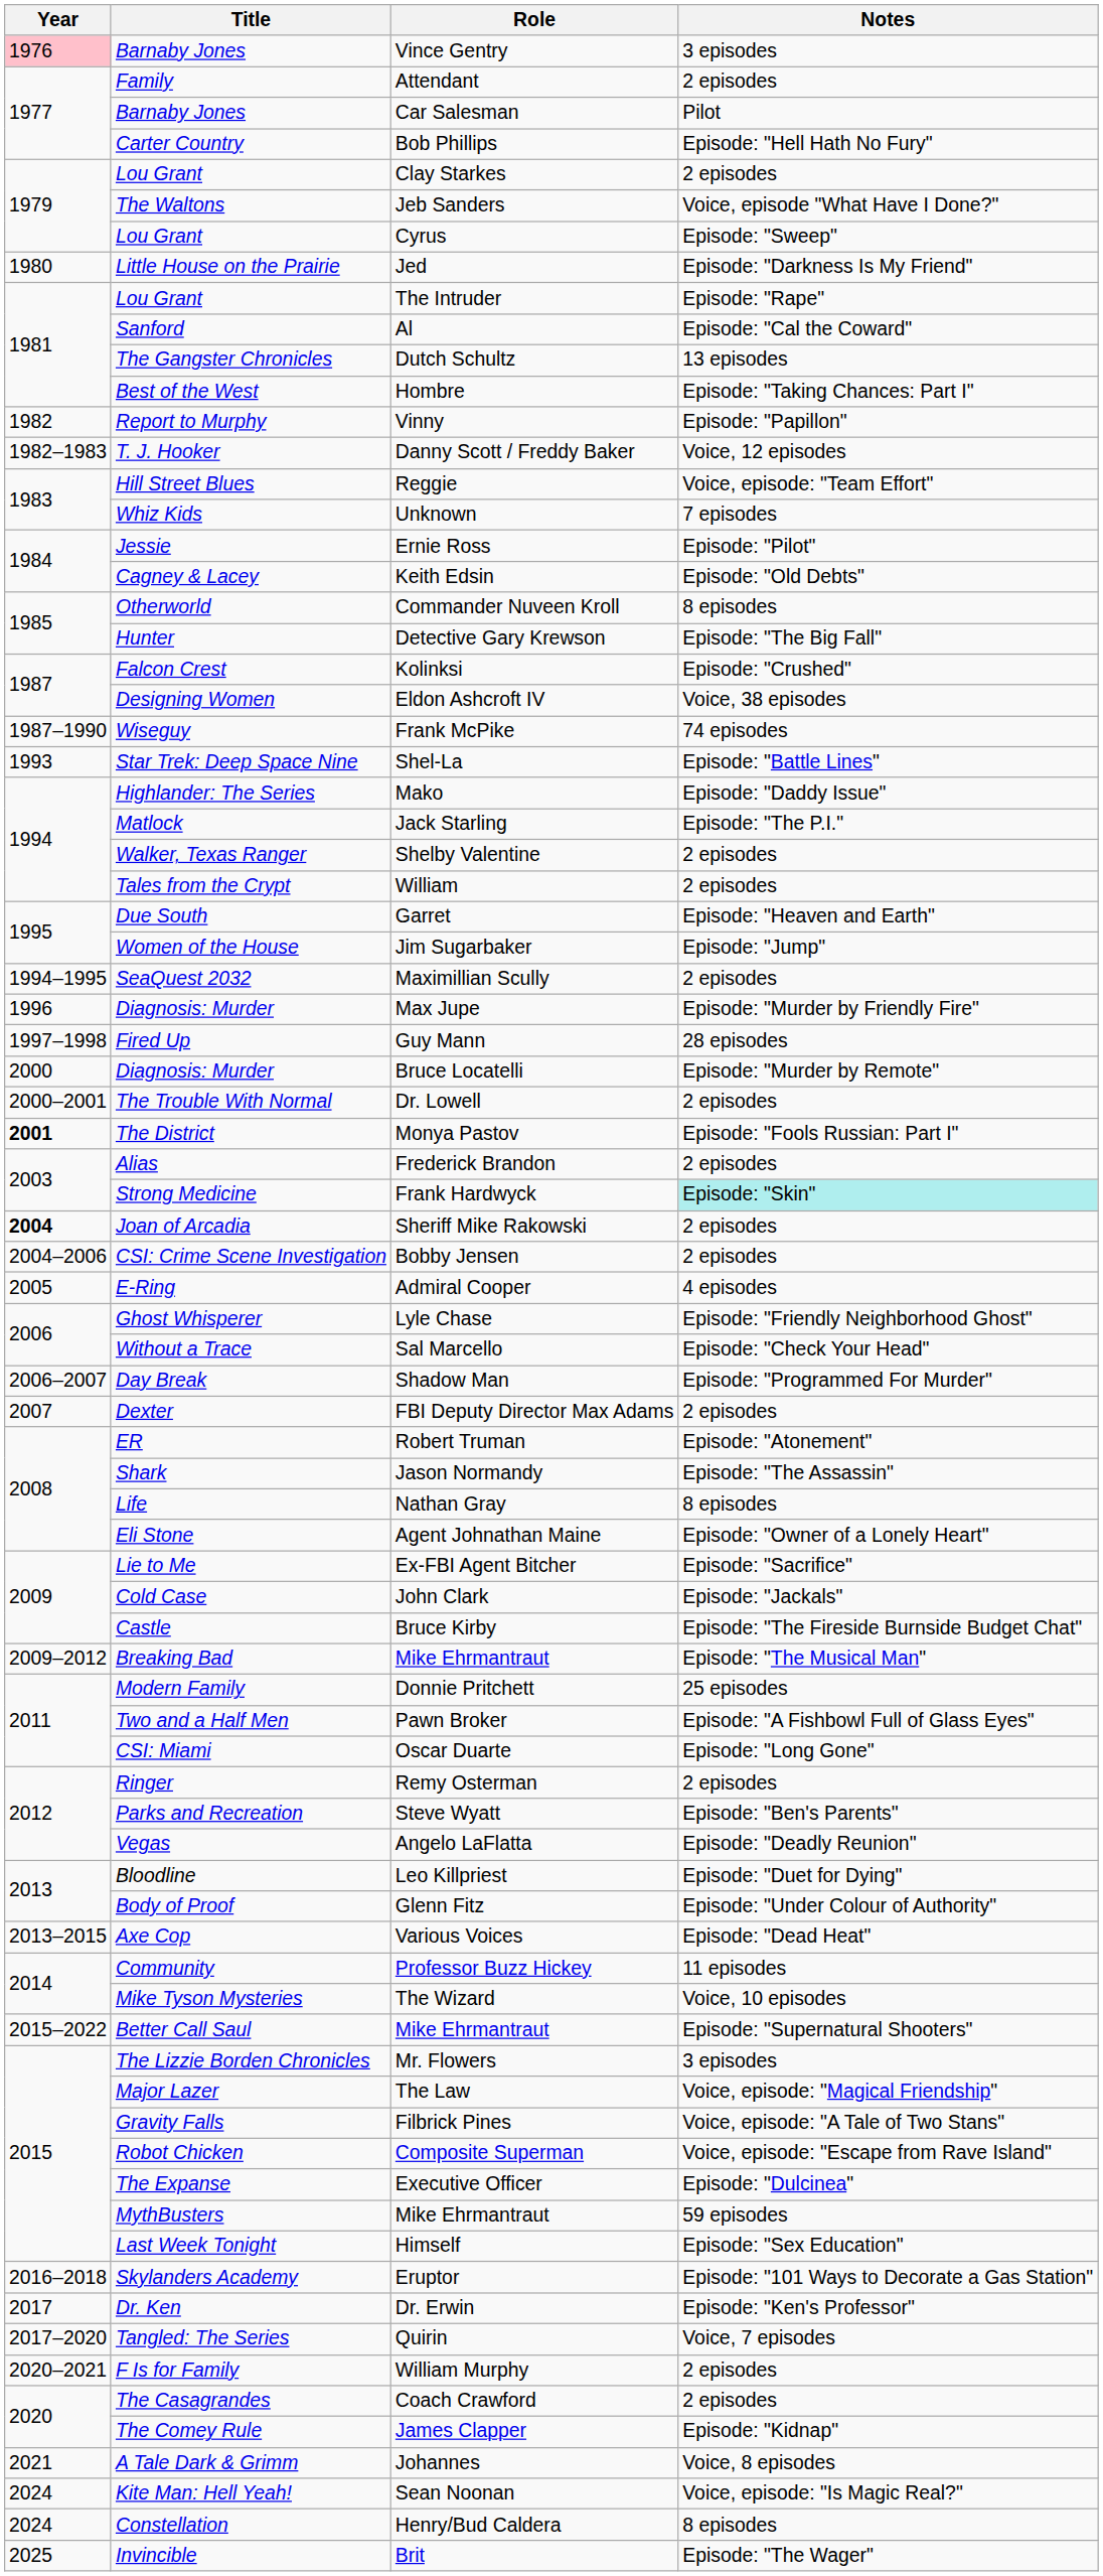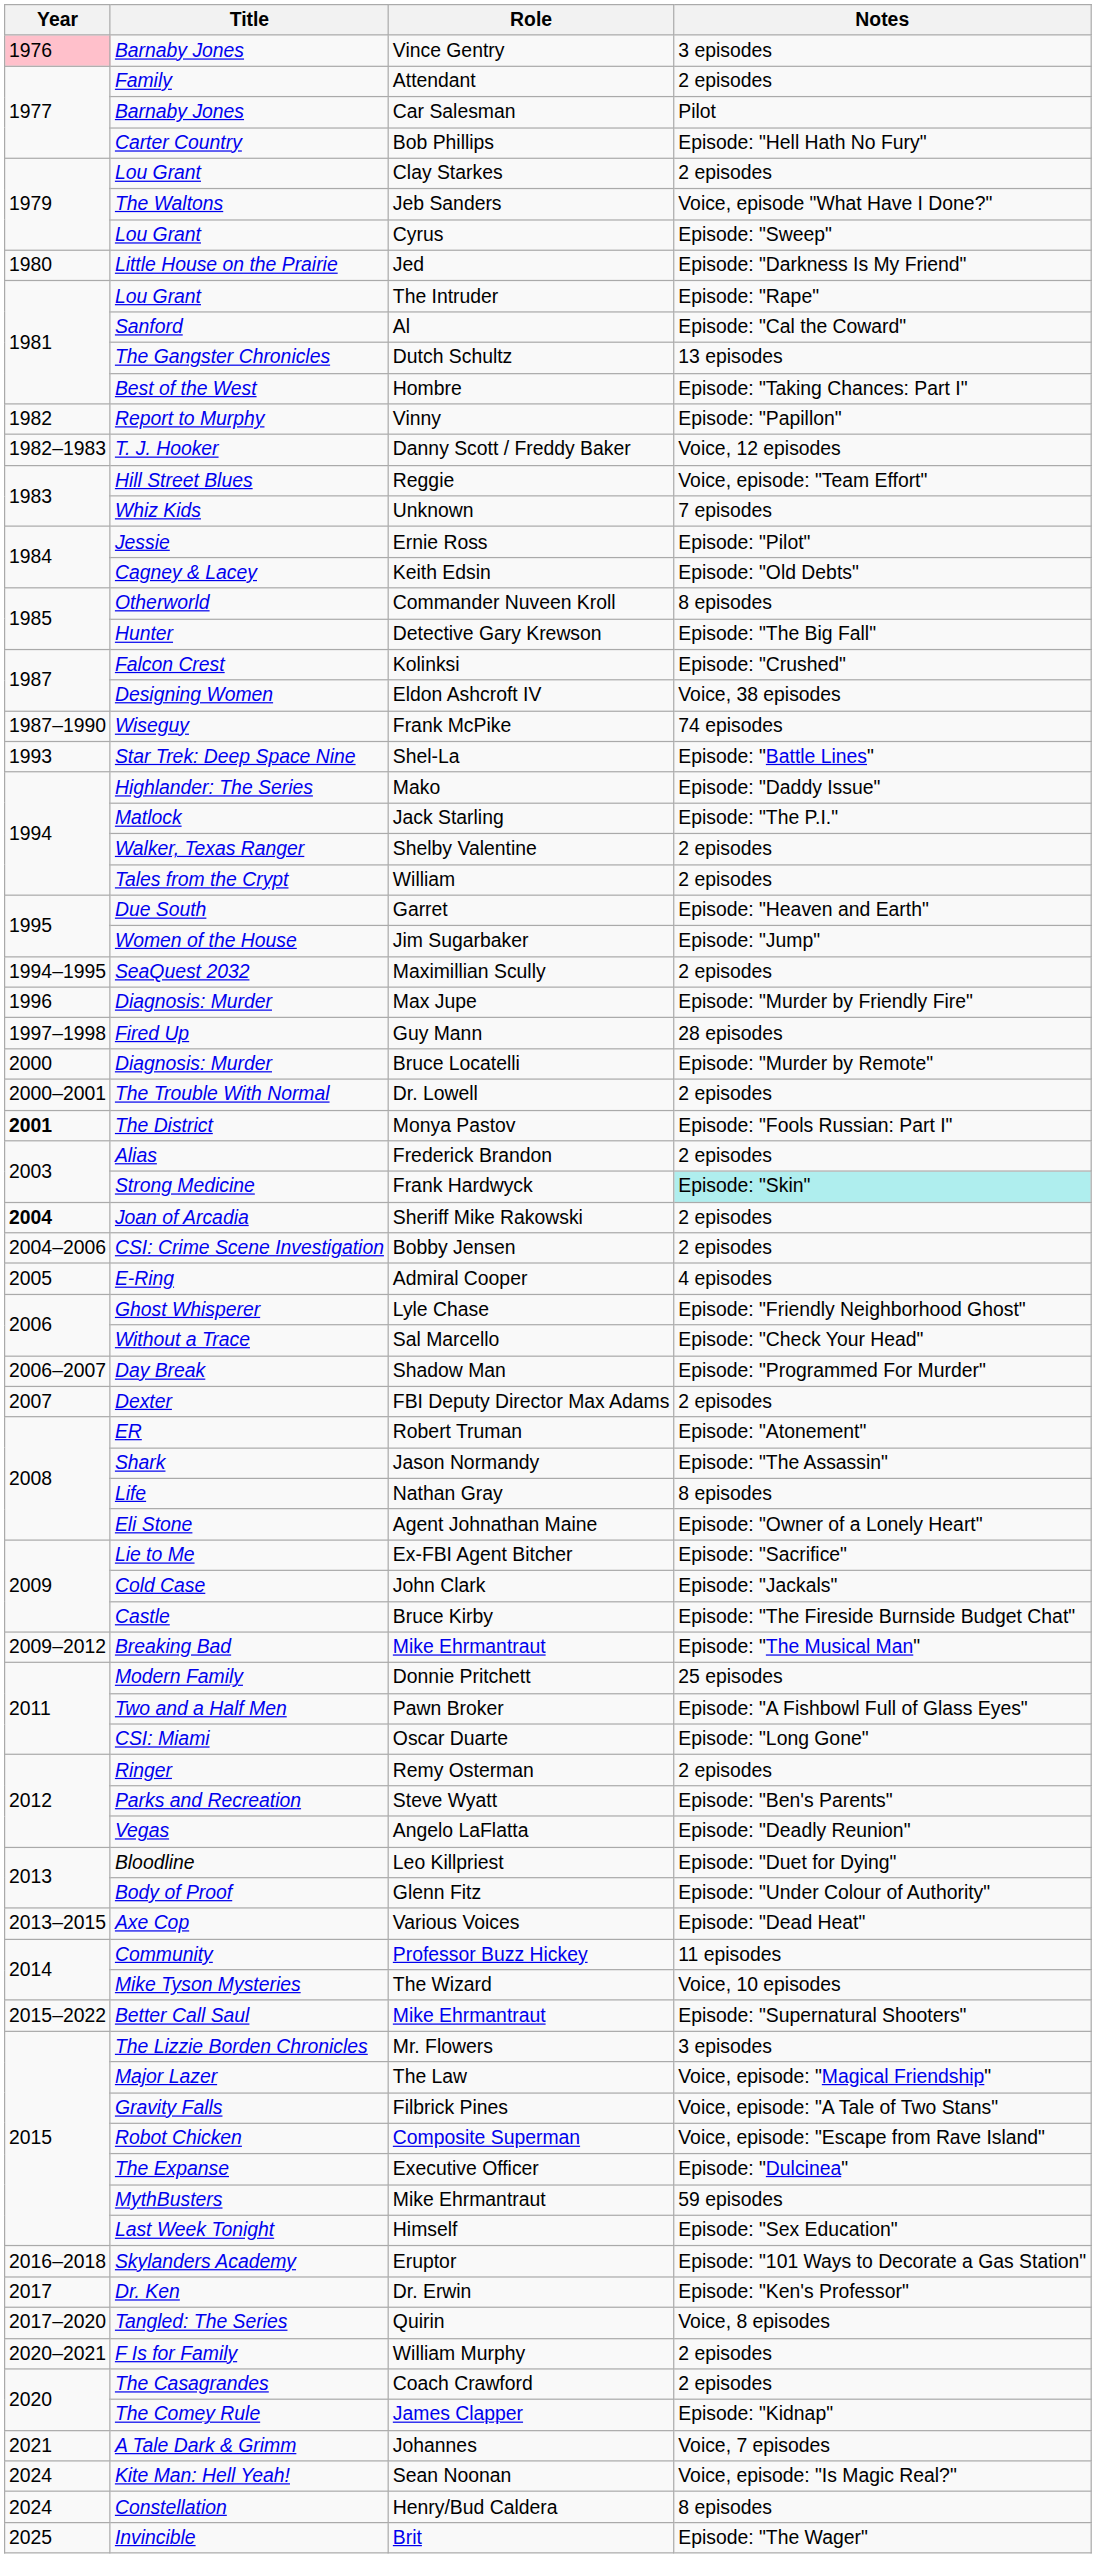 <table class="wikitable sortable">
 <tr>
 <th>Year</th>
 <th>Title</th>
 <th>Role</th>
 <th>Notes</th>
 </tr>
 <tr>
 <td style="background: pink;">1976</td>
 <td><em><a href='#'>Barnaby Jones</a></em></td>
 <td>Vince Gentry</td>
 <td>3 episodes</td>
 </tr>
 <tr>
 <td rowspan="3">1977</td>
 <td><em><a href='#'>Family</a></em></td>
 <td>Attendant</td>
 <td>2 episodes</td>
 </tr>
 <tr>
 <td><em><a href='#'>Barnaby Jones</a></em></td>
 <td>Car Salesman</td>
 <td>Pilot</td>
 </tr>
 <tr>
 <td><em><a href='#'>Carter Country</a></em></td>
 <td>Bob Phillips</td>
 <td>Episode: "Hell Hath No Fury"</td>
 </tr>
 <tr>
 <td rowspan="3">1979</td>
 <td><em><a href='#'>Lou Grant</a></em></td>
 <td>Clay Starkes</td>
 <td>2 episodes</td>
 </tr>
 <tr>
 <td><em><a href='#'>The Waltons</a></em></td>
 <td>Jeb Sanders</td>
 <td>Voice, episode "What Have I Done?"</td>
 </tr>
 <tr>
 <td><em><a href='#'>Lou Grant</a></em></td>
 <td>Cyrus</td>
 <td>Episode: "Sweep"</td>
 </tr>
 <tr>
 <td>1980</td>
 <td><em><a href='#'>Little House on the Prairie</a></em></td>
 <td>Jed</td>
 <td>Episode: "Darkness Is My Friend"</td>
 </tr>
 <tr>
 <td rowspan="4">1981</td>
 <td><em><a href='#'>Lou Grant</a></em></td>
 <td>The Intruder</td>
 <td>Episode: "Rape"</td>
 </tr>
 <tr>
 <td><em><a href='#'>Sanford</a></em></td>
 <td>Al</td>
 <td>Episode: "Cal the Coward"</td>
 </tr>
 <tr>
 <td><em><a href='#'>The Gangster Chronicles</a></em></td>
 <td>Dutch Schultz</td>
 <td>13 episodes</td>
 </tr>
 <tr>
 <td><em><a href='#'>Best of the West</a></em></td>
 <td>Hombre</td>
 <td>Episode: "Taking Chances: Part I"</td>
 </tr>
 <tr>
 <td>1982</td>
 <td><em><a href='#'>Report to Murphy</a></em></td>
 <td>Vinny</td>
 <td>Episode: "Papillon"</td>
 </tr>
 <tr>
 <td>1982–1983</td>
 <td><em><a href='#'>T. J. Hooker</a></em></td>
 <td>Danny Scott / Freddy Baker</td>
 <td>Voice, 12 episodes</td>
 </tr>
 <tr>
 <td rowspan="2">1983</td>
 <td><em><a href='#'>Hill Street Blues</a></em></td>
 <td>Reggie</td>
 <td>Voice, episode: "Team Effort"</td>
 </tr>
 <tr>
 <td><em><a href='#'>Whiz Kids</a></em></td>
 <td>Unknown</td>
 <td>7 episodes</td>
 </tr>
 <tr>
 <td rowspan="2">1984</td>
 <td><em><a href='#'>Jessie</a></em></td>
 <td>Ernie Ross</td>
 <td>Episode: "Pilot"</td>
 </tr>
 <tr>
 <td><em><a href='#'>Cagney & Lacey</a></em></td>
 <td>Keith Edsin</td>
 <td>Episode: "Old Debts"</td>
 </tr>
 <tr>
 <td rowspan="2">1985</td>
 <td><em><a href='#'>Otherworld</a></em></td>
 <td>Commander Nuveen Kroll</td>
 <td>8 episodes</td>
 </tr>
 <tr>
 <td><em><a href='#'>Hunter</a></em></td>
 <td>Detective Gary Krewson</td>
 <td>Episode: "The Big Fall"</td>
 </tr>
 <tr>
 <td rowspan="2">1987</td>
 <td><em><a href='#'>Falcon Crest</a></em></td>
 <td>Kolinksi</td>
 <td>Episode: "Crushed"</td>
 </tr>
 <tr>
 <td><em><a href='#'>Designing Women</a></em></td>
 <td>Eldon Ashcroft IV</td>
 <td>Voice, 38 episodes</td>
 </tr>
 <tr>
 <td>1987–1990</td>
 <td><em><a href='#'>Wiseguy</a></em></td>
 <td>Frank McPike</td>
 <td>74 episodes</td>
 </tr>
 <tr>
 <td>1993</td>
 <td><em><a href='#'>Star Trek: Deep Space Nine</a></em></td>
 <td>Shel-La</td>
 <td>Episode: "<a href='#'>Battle Lines</a>"</td>
 </tr>
 <tr>
 <td rowspan="4">1994</td>
 <td><em><a href='#'>Highlander: The Series</a></em></td>
 <td>Mako</td>
 <td>Episode: "Daddy Issue"</td>
 </tr>
 <tr>
 <td><em><a href='#'>Matlock</a></em></td>
 <td>Jack Starling</td>
 <td>Episode: "The P.I."</td>
 </tr>
 <tr>
 <td><em><a href='#'>Walker, Texas Ranger</a></em></td>
 <td>Shelby Valentine</td>
 <td>2 episodes</td>
 </tr>
 <tr>
 <td><em><a href='#'>Tales from the Crypt</a></em></td>
 <td>William</td>
 <td>2 episodes</td>
 </tr>
 <tr>
 <td rowspan="2">1995</td>
 <td><em><a href='#'>Due South</a></em></td>
 <td>Garret</td>
 <td>Episode: "Heaven and Earth"</td>
 </tr>
 <tr>
 <td><em><a href='#'>Women of the House</a></em></td>
 <td>Jim Sugarbaker</td>
 <td>Episode: "Jump"</td>
 </tr>
 <tr>
 <td>1994–1995</td>
 <td><em><a href='#'>SeaQuest 2032</a></em></td>
 <td>Maximillian Scully</td>
 <td>2 episodes</td>
 </tr>
 <tr>
 <td>1996</td>
 <td><em><a href='#'>Diagnosis: Murder</a></em></td>
 <td>Max Jupe</td>
 <td>Episode: "Murder by Friendly Fire"</td>
 </tr>
 <tr>
 <td>1997–1998</td>
 <td><em><a href='#'>Fired Up</a></em></td>
 <td>Guy Mann</td>
 <td>28 episodes</td>
 </tr>
 <tr>
 <td>2000</td>
 <td><em><a href='#'>Diagnosis: Murder</a></em></td>
 <td>Bruce Locatelli</td>
 <td>Episode: "Murder by Remote"</td>
 </tr>
 <tr>
 <td>2000–2001</td>
 <td><em><a href='#'>The Trouble With Normal</a></em></td>
 <td>Dr. Lowell</td>
 <td>2 episodes</td>
 </tr>
 <tr>
 <td><strong>2001</strong></td>
 <td><em><a href='#'>The District</a></em></td>
 <td>Monya Pastov</td>
 <td>Episode: "Fools Russian: Part I"</td>
 </tr>
 <tr>
 <td rowspan="2">2003</td>
 <td><em><a href='#'>Alias</a></em></td>
 <td>Frederick Brandon</td>
 <td>2 episodes</td>
 </tr>
 <tr>
 <td><em><a href='#'>Strong Medicine</a></em></td>
 <td>Frank Hardwyck</td>
 <td style="background: paleturquoise;">Episode: "Skin"</td>
 </tr>
 <tr>
 <td><strong>2004</strong></td>
 <td><em><a href='#'>Joan of Arcadia</a></em></td>
 <td>Sheriff Mike Rakowski</td>
 <td>2 episodes</td>
 </tr>
 <tr>
 <td>2004–2006</td>
 <td><em><a href='#'>CSI: Crime Scene Investigation</a></em></td>
 <td>Bobby Jensen</td>
 <td>2 episodes</td>
 </tr>
 <tr>
 <td>2005</td>
 <td><em><a href='#'>E-Ring</a></em></td>
 <td>Admiral Cooper</td>
 <td>4 episodes</td>
 </tr>
 <tr>
 <td rowspan="2">2006</td>
 <td><em><a href='#'>Ghost Whisperer</a></em></td>
 <td>Lyle Chase</td>
 <td>Episode: "Friendly Neighborhood Ghost"</td>
 </tr>
 <tr>
 <td><em><a href='#'>Without a Trace</a></em></td>
 <td>Sal Marcello</td>
 <td>Episode: "Check Your Head"</td>
 </tr>
 <tr>
 <td>2006–2007</td>
 <td><em><a href='#'>Day Break</a></em></td>
 <td>Shadow Man</td>
 <td>Episode: "Programmed For Murder"</td>
 </tr>
 <tr>
 <td>2007</td>
 <td><em><a href='#'>Dexter</a></em></td>
 <td>FBI Deputy Director Max Adams</td>
 <td>2 episodes</td>
 </tr>
 <tr>
 <td rowspan="4">2008</td>
 <td><em><a href='#'>ER</a></em></td>
 <td>Robert Truman</td>
 <td>Episode: "Atonement"</td>
 </tr>
 <tr>
 <td><em><a href='#'>Shark</a></em></td>
 <td>Jason Normandy</td>
 <td>Episode: "The Assassin"</td>
 </tr>
 <tr>
 <td><em><a href='#'>Life</a></em></td>
 <td>Nathan Gray</td>
 <td>8 episodes</td>
 </tr>
 <tr>
 <td><em><a href='#'>Eli Stone</a></em></td>
 <td>Agent Johnathan Maine</td>
 <td>Episode: "Owner of a Lonely Heart"</td>
 </tr>
 <tr>
 <td rowspan="3">2009</td>
 <td><em><a href='#'>Lie to Me</a></em></td>
 <td>Ex-FBI Agent Bitcher</td>
 <td>Episode: "Sacrifice"</td>
 </tr>
 <tr>
 <td><em><a href='#'>Cold Case</a></em></td>
 <td>John Clark</td>
 <td>Episode: "Jackals"</td>
 </tr>
 <tr>
 <td><em><a href='#'>Castle</a></em></td>
 <td>Bruce Kirby</td>
 <td>Episode: "The Fireside Burnside Budget Chat"</td>
 </tr>
 <tr>
 <td>2009–2012</td>
 <td><em><a href='#'>Breaking Bad</a></em></td>
 <td><a href='#'>Mike Ehrmantraut</a></td>
 <td>Episode: "<a href='#'>The Musical Man</a>"</td>
 </tr>
 <tr>
 <td rowspan="3">2011</td>
 <td><em><a href='#'>Modern Family</a></em></td>
 <td>Donnie Pritchett</td>
 <td>25 episodes</td>
 </tr>
 <tr>
 <td><em><a href='#'>Two and a Half Men</a></em></td>
 <td>Pawn Broker</td>
 <td>Episode: "A Fishbowl Full of Glass Eyes"</td>
 </tr>
 <tr>
 <td><em><a href='#'>CSI: Miami</a></em></td>
 <td>Oscar Duarte</td>
 <td>Episode: "Long Gone"</td>
 </tr>
 <tr>
 <td rowspan="3">2012</td>
 <td><em><a href='#'>Ringer</a></em></td>
 <td>Remy Osterman</td>
 <td>2 episodes</td>
 </tr>
 <tr>
 <td><em><a href='#'>Parks and Recreation</a></em></td>
 <td>Steve Wyatt</td>
 <td>Episode: "Ben's Parents"</td>
 </tr>
 <tr>
 <td><em><a href='#'>Vegas</a></em></td>
 <td>Angelo LaFlatta</td>
 <td>Episode: "Deadly Reunion"</td>
 </tr>
 <tr>
 <td rowspan="2">2013</td>
 <td><em>Bloodline</em></td>
 <td>Leo Killpriest</td>
 <td>Episode: "Duet for Dying"</td>
 </tr>
 <tr>
 <td><em><a href='#'>Body of Proof</a></em></td>
 <td>Glenn Fitz</td>
 <td>Episode: "Under Colour of Authority"</td>
 </tr>
 <tr>
 <td>2013–2015</td>
 <td><em><a href='#'>Axe Cop</a></em></td>
 <td>Various Voices</td>
 <td>Episode: "Dead Heat"</td>
 </tr>
 <tr>
 <td rowspan="2">2014</td>
 <td><em><a href='#'>Community</a></em></td>
 <td><a href='#'>Professor Buzz Hickey</a></td>
 <td>11 episodes</td>
 </tr>
 <tr>
 <td><em><a href='#'>Mike Tyson Mysteries</a></em></td>
 <td>The Wizard</td>
 <td>Voice, 10 episodes</td>
 </tr>
 <tr>
 <td>2015–2022</td>
 <td><em><a href='#'>Better Call Saul</a></em></td>
 <td><a href='#'>Mike Ehrmantraut</a></td>
 <td>Episode: "Supernatural Shooters"</td>
 </tr>
 <tr>
 <td rowspan="7">2015</td>
 <td><em><a href='#'>The Lizzie Borden Chronicles</a></em></td>
 <td>Mr. Flowers</td>
 <td>3 episodes</td>
 </tr>
 <tr>
 <td><em><a href='#'>Major Lazer</a></em></td>
 <td>The Law</td>
 <td>Voice, episode: "<a href='#'>Magical Friendship</a>"</td>
 </tr>
 <tr>
 <td><em><a href='#'>Gravity Falls</a></em></td>
 <td>Filbrick Pines</td>
 <td>Voice, episode: "A Tale of Two Stans"</td>
 </tr>
 <tr>
 <td><em><a href='#'>Robot Chicken</a></em></td>
 <td><a href='#'>Composite Superman</a></td>
 <td>Voice, episode: "Escape from Rave Island"</td>
 </tr>
 <tr>
 <td><em><a href='#'>The Expanse</a></em></td>
 <td>Executive Officer</td>
 <td>Episode: "<a href='#'>Dulcinea</a>"</td>
 </tr>
 <tr>
 <td><em><a href='#'>MythBusters</a></em></td>
 <td>Mike Ehrmantraut</td>
 <td>59 episodes</td>
 </tr>
 <tr>
 <td><em><a href='#'>Last Week Tonight</a></em></td>
 <td>Himself</td>
 <td>Episode: "Sex Education"</td>
 </tr>
 <tr>
 <td>2016–2018</td>
 <td><em><a href='#'>Skylanders Academy</a></em></td>
 <td>Eruptor</td>
 <td>Episode: "101 Ways to Decorate a Gas Station"</td>
 </tr>
 <tr>
 <td>2017</td>
 <td><em><a href='#'>Dr. Ken</a></em></td>
 <td>Dr. Erwin</td>
 <td>Episode: "Ken's Professor"</td>
 </tr>
 <tr>
 <td>2017–2020</td>
 <td><em><a href='#'>Tangled: The Series</a></em></td>
 <td>Quirin</td>
-<td>Voice, 7 episodes</td>
+<td>Voice, 8 episodes</td>
 </tr>
 <tr>
 <td>2020–2021</td>
 <td><em><a href='#'>F Is for Family</a></em></td>
 <td>William Murphy</td>
 <td>2 episodes</td>
 </tr>
 <tr>
 <td rowspan="2">2020</td>
 <td><em><a href='#'>The Casagrandes</a></em></td>
 <td>Coach Crawford</td>
 <td>2 episodes</td>
 </tr>
 <tr>
 <td><em><a href='#'>The Comey Rule</a></em></td>
 <td><a href='#'>James Clapper</a></td>
 <td>Episode: "Kidnap"</td>
 </tr>
 <tr>
 <td>2021</td>
 <td><em><a href='#'>A Tale Dark & Grimm</a></em></td>
 <td>Johannes</td>
-<td>Voice, 8 episodes</td>
+<td>Voice, 7 episodes</td>
 </tr>
 <tr>
 <td>2024</td>
 <td><em><a href='#'>Kite Man: Hell Yeah!</a></em></td>
 <td>Sean Noonan</td>
 <td>Voice, episode: "Is Magic Real?"</td>
 </tr>
 <tr>
 <td>2024</td>
 <td><em><a href='#'>Constellation</a></em></td>
 <td>Henry/Bud Caldera</td>
 <td>8 episodes</td>
 </tr>
 <tr>
 <td>2025</td>
 <td><em><a href='#'>Invincible</a></em></td>
 <td><a href='#'>Brit</a></td>
 <td>Episode: "The Wager"</td>
 </tr>
 </table>
